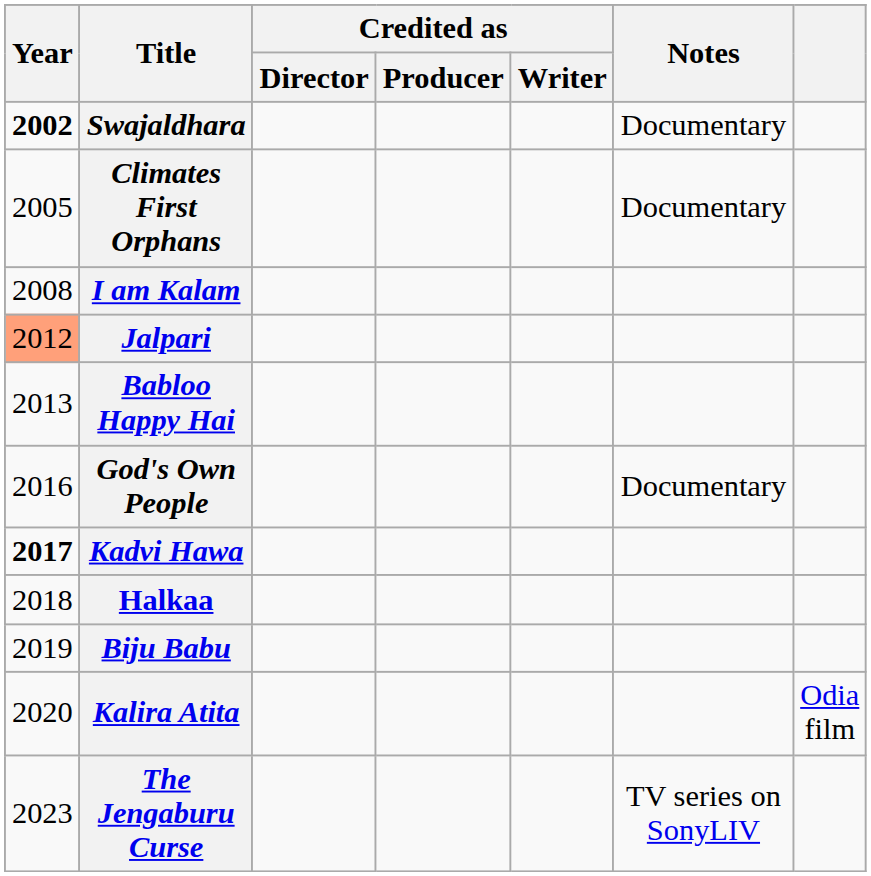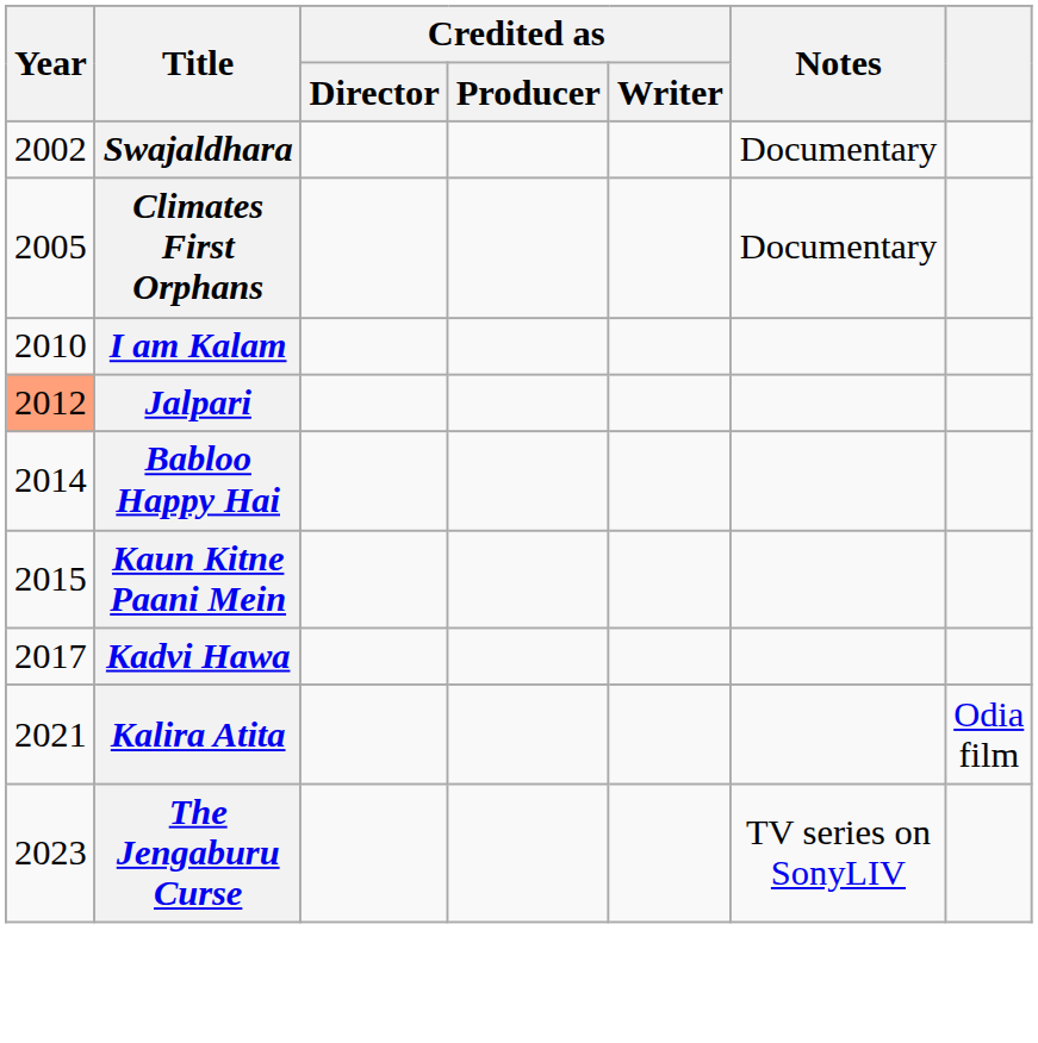 <table class="wikitable plainrowheaders sortable" width=65% style="text-align:center;">
 <tr>
 <th scope="col" rowspan="2">Year</th>
 <th scope="col" rowspan="2">Title</th>
 <th scope="col" colspan="3">Credited as</th>
 <th scope="col" rowspan="2" class="unsortable">Notes</th>
 <th rowspan="2" class="unsortable"></th>
 </tr>
 <tr>
 <th width=70>Director</th>
 <th width=70>Producer</th>
 <th width=70>Writer</th>
 </tr>
 <tr>
-<td><strong>2002</strong></td>
+<td>2002</td>
 <th scope="row"><em>Swajaldhara</em></th>
 <td></td>
 <td></td>
 <td></td>
 <td>Documentary</td>
 <td></td>
 </tr>
 <tr>
 <td>2005</td>
 <th scope="row"><em>Climates First Orphans</em></th>
 <td></td>
 <td></td>
 <td></td>
 <td>Documentary</td>
 <td></td>
 </tr>
 <tr>
-<td>2008</td>
+<td>2010</td>
 <th scope="row"><em><a href='#'>I am Kalam</a></em></th>
 <td></td>
 <td></td>
 <td></td>
 <td></td>
 <td></td>
 </tr>
 <tr>
 <td style="background: lightsalmon;">2012</td>
 <th scope="row"><em><a href='#'>Jalpari</a></em></th>
 <td></td>
 <td></td>
 <td></td>
 <td></td>
 <td></td>
 </tr>
 <tr>
-<td>2013</td>
+<td>2014</td>
 <th scope="row"><em><a href='#'>Babloo Happy Hai</a></em></th>
 <td></td>
 <td></td>
 <td></td>
 <td></td>
 <td></td>
 </tr>
 <tr>
-<td>2016</td>
-<th scope="row"><em>God's Own People</em></th>
+<td>2015</td>
+<th scope="row"><em><a href='#'>Kaun Kitne Paani Mein</a></em></th>
 <td></td>
 <td></td>
 <td></td>
-<td>Documentary</td>
+<td></td>
 <td></td>
 </tr>
 <tr>
-<td><strong>2017</strong></td>
+<td>2017</td>
 <th scope="row"><em><a href='#'>Kadvi Hawa</a></em></th>
 <td></td>
 <td></td>
 <td></td>
 <td></td>
 <td></td>
 </tr>
 <tr>
-<td>2018</td>
-<th scope="row"><a href='#'>Halkaa</a></th>
-<td></td>
-<td></td>
-<td></td>
-<td></td>
-<td></td>
-</tr>
-<tr>
-<td>2019</td>
-<th scope="row"><em><a href='#'>Biju Babu</a></em></th>
-<td></td>
-<td></td>
-<td></td>
-<td></td>
-<td></td>
-</tr>
-<tr>
-<td>2020</td>
+<td>2021</td>
 <th scope="row"><em><a href='#'>Kalira Atita</a></em></th>
 <td></td>
 <td></td>
 <td></td>
 <td></td>
 <td><a href='#'>Odia</a> film</td>
 </tr>
 <tr>
 <td>2023</td>
 <th scope="row"><em><a href='#'>The Jengaburu Curse</a></em></th>
 <td></td>
 <td></td>
 <td></td>
 <td>TV series on <a href='#'>SonyLIV</a></td>
 </tr>
 </table>
